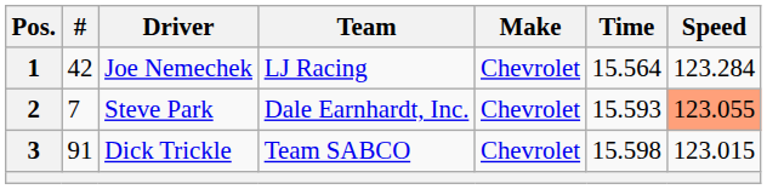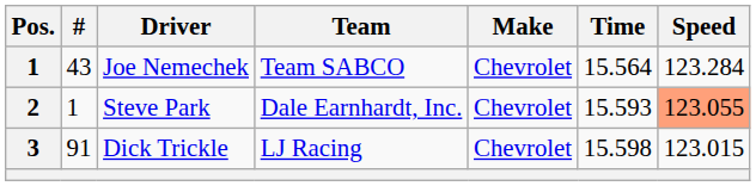 <table class="wikitable" style="font-size:95%">
 <tr>
 <th>Pos.</th>
 <th>#</th>
 <th>Driver</th>
 <th>Team</th>
 <th>Make</th>
 <th>Time</th>
 <th>Speed</th>
 </tr>
 <tr>
 <th>1</th>
-<td>42</td>
+<td>43</td>
 <td><a href='#'>Joe Nemechek</a></td>
-<td><a href='#'>LJ Racing</a></td>
+<td><a href='#'>Team SABCO</a></td>
 <td><a href='#'>Chevrolet</a></td>
 <td>15.564</td>
 <td>123.284</td>
 </tr>
 <tr>
 <th>2</th>
-<td>7</td>
+<td>1</td>
 <td><a href='#'>Steve Park</a></td>
 <td><a href='#'>Dale Earnhardt, Inc.</a></td>
 <td><a href='#'>Chevrolet</a></td>
 <td>15.593</td>
 <td style="background: lightsalmon;">123.055</td>
 </tr>
 <tr>
 <th>3</th>
 <td>91</td>
 <td><a href='#'>Dick Trickle</a></td>
-<td><a href='#'>Team SABCO</a></td>
+<td><a href='#'>LJ Racing</a></td>
 <td><a href='#'>Chevrolet</a></td>
 <td>15.598</td>
 <td>123.015</td>
 </tr>
 <tr>
 <th colspan="7"></th>
 </tr>
 </table>
